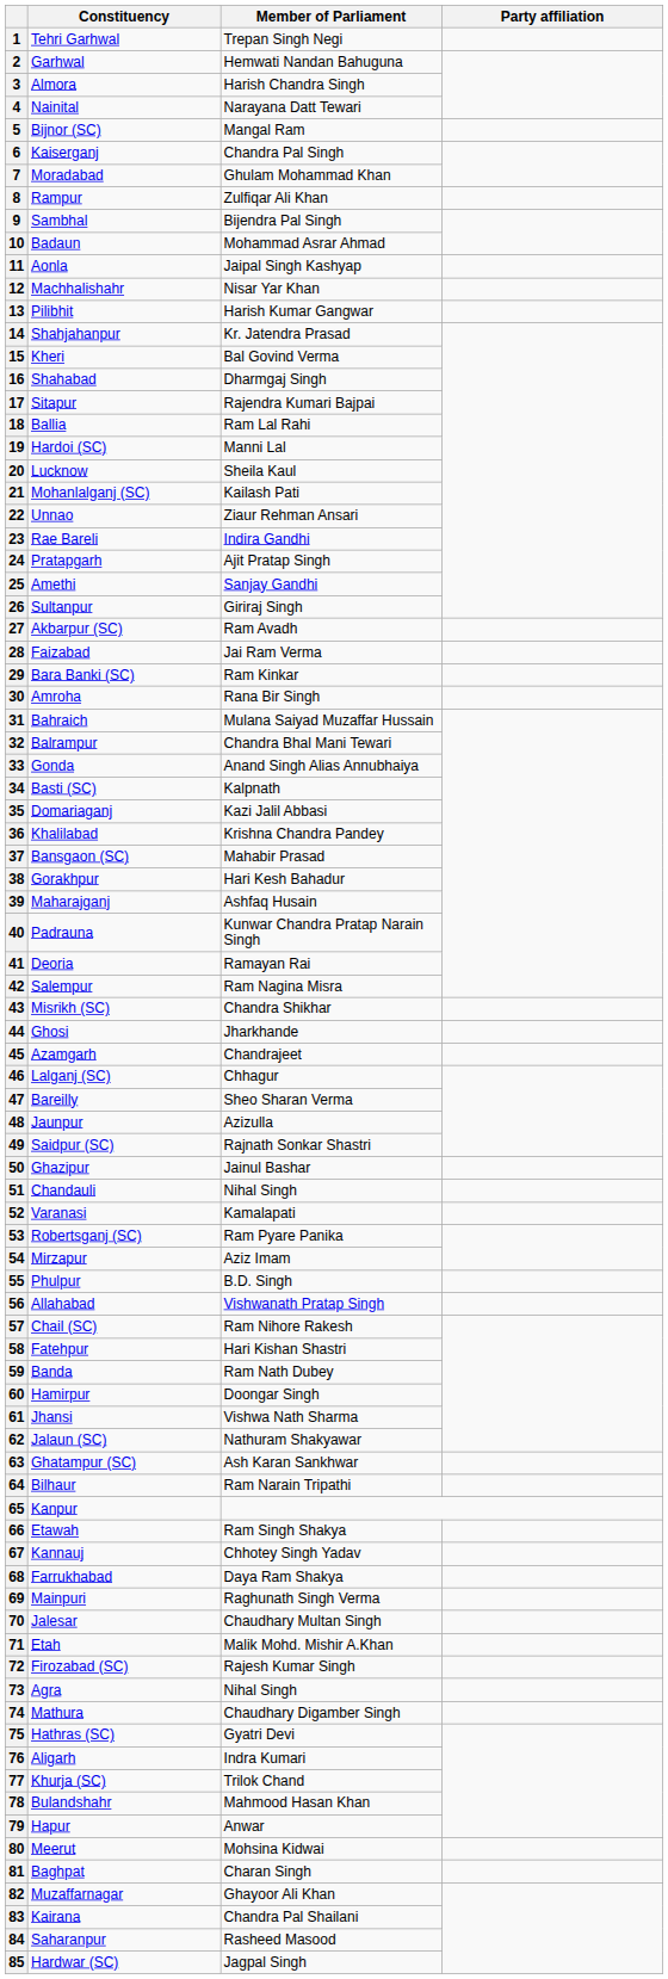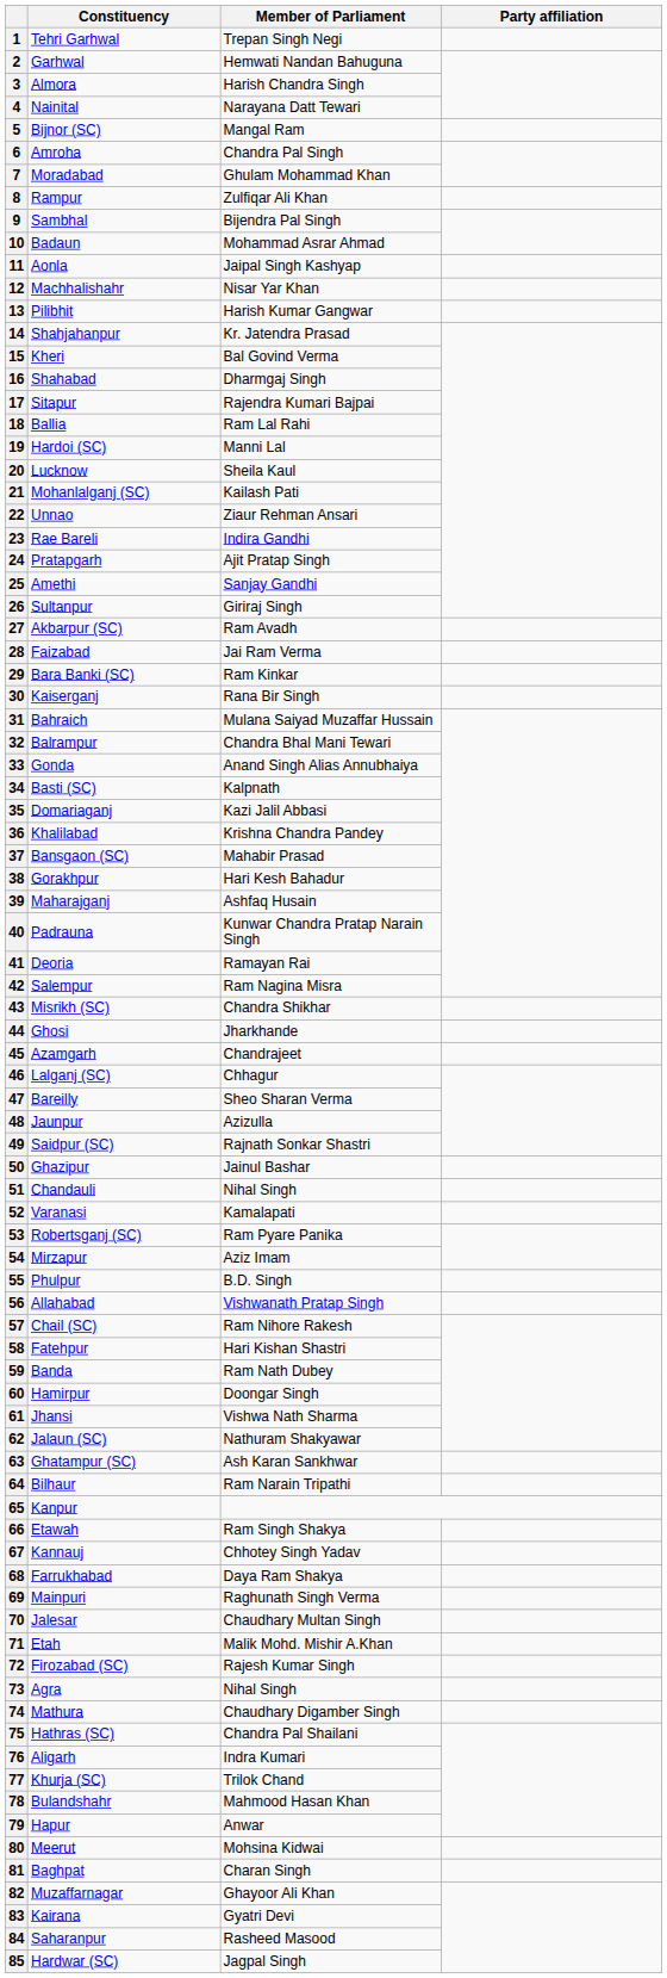 <table class="wikitable sortable">
 <tr style="text-align:center;">
 <th></th>
 <th style="width:13em">Constituency</th>
 <th style="width:15em">Member of Parliament</th>
 <th colspan="2" style="width:15em">Party affiliation</th>
 </tr>
 <tr>
 <th>1</th>
 <td><a href='#'>Tehri Garhwal</a></td>
 <td>Trepan Singh Negi</td>
 <td></td>
 </tr>
 <tr>
 <th>2</th>
 <td><a href='#'>Garhwal</a></td>
 <td>Hemwati Nandan Bahuguna</td>
 </tr>
 <tr>
 <th>3</th>
 <td><a href='#'>Almora</a></td>
 <td>Harish Chandra Singh</td>
 </tr>
 <tr>
 <th>4</th>
 <td><a href='#'>Nainital</a></td>
 <td>Narayana Datt Tewari</td>
 </tr>
 <tr>
 <th>5</th>
 <td><a href='#'>Bijnor (SC)</a></td>
 <td>Mangal Ram</td>
 <td></td>
 </tr>
 <tr>
 <th>6</th>
-<td><a href='#'>Kaiserganj</a></td>
+<td><a href='#'>Amroha</a></td>
 <td>Chandra Pal Singh</td>
 </tr>
 <tr>
 <th>7</th>
 <td><a href='#'>Moradabad</a></td>
 <td>Ghulam Mohammad Khan</td>
 </tr>
 <tr>
 <th>8</th>
 <td><a href='#'>Rampur</a></td>
 <td>Zulfiqar Ali Khan</td>
 <td></td>
 </tr>
 <tr>
 <th>9</th>
 <td><a href='#'>Sambhal</a></td>
 <td>Bijendra Pal Singh</td>
 </tr>
 <tr>
 <th>10</th>
 <td><a href='#'>Badaun</a></td>
 <td>Mohammad Asrar Ahmad</td>
 </tr>
 <tr>
 <th>11</th>
 <td><a href='#'>Aonla</a></td>
 <td>Jaipal Singh Kashyap</td>
 <td></td>
 </tr>
 <tr>
 <th>12</th>
 <td><a href='#'>Machhalishahr</a></td>
 <td>Nisar Yar Khan</td>
 </tr>
 <tr>
 <th>13</th>
 <td><a href='#'>Pilibhit</a></td>
 <td>Harish Kumar Gangwar</td>
 <td></td>
 </tr>
 <tr>
 <th>14</th>
 <td><a href='#'>Shahjahanpur</a></td>
 <td>Kr. Jatendra Prasad</td>
 </tr>
 <tr>
 <th>15</th>
 <td><a href='#'>Kheri</a></td>
 <td>Bal Govind Verma</td>
 </tr>
 <tr>
 <th>16</th>
 <td><a href='#'>Shahabad</a></td>
 <td>Dharmgaj Singh</td>
 </tr>
 <tr>
 <th>17</th>
 <td><a href='#'>Sitapur</a></td>
 <td>Rajendra Kumari Bajpai</td>
 </tr>
 <tr>
 <th>18</th>
 <td><a href='#'>Ballia</a></td>
 <td>Ram Lal Rahi</td>
 </tr>
 <tr>
 <th>19</th>
 <td><a href='#'>Hardoi (SC)</a></td>
 <td>Manni Lal</td>
 </tr>
 <tr>
 <th>20</th>
 <td><a href='#'>Lucknow</a></td>
 <td>Sheila Kaul</td>
 </tr>
 <tr>
 <th>21</th>
 <td><a href='#'>Mohanlalganj (SC)</a></td>
 <td>Kailash Pati</td>
 </tr>
 <tr>
 <th>22</th>
 <td><a href='#'>Unnao</a></td>
 <td>Ziaur Rehman Ansari</td>
 </tr>
 <tr>
 <th>23</th>
 <td><a href='#'>Rae Bareli</a></td>
 <td><a href='#'>Indira Gandhi</a></td>
 </tr>
 <tr>
 <th>24</th>
 <td><a href='#'>Pratapgarh</a></td>
 <td>Ajit Pratap Singh</td>
 </tr>
 <tr>
 <th>25</th>
 <td><a href='#'>Amethi</a></td>
 <td><a href='#'>Sanjay Gandhi</a></td>
 </tr>
 <tr>
 <th>26</th>
 <td><a href='#'>Sultanpur</a></td>
 <td>Giriraj Singh</td>
 </tr>
 <tr>
 <th>27</th>
 <td><a href='#'>Akbarpur (SC)</a></td>
 <td>Ram Avadh</td>
 <td></td>
 </tr>
 <tr>
 <th>28</th>
 <td><a href='#'>Faizabad</a></td>
 <td>Jai Ram Verma</td>
 <td></td>
 </tr>
 <tr>
 <th>29</th>
 <td><a href='#'>Bara Banki (SC)</a></td>
 <td>Ram Kinkar</td>
 <td></td>
 </tr>
 <tr>
 <th>30</th>
-<td><a href='#'>Amroha</a></td>
+<td><a href='#'>Kaiserganj</a></td>
 <td>Rana Bir Singh</td>
 <td></td>
 </tr>
 <tr>
 <th>31</th>
 <td><a href='#'>Bahraich</a></td>
 <td>Mulana Saiyad Muzaffar Hussain</td>
 </tr>
 <tr>
 <th>32</th>
 <td><a href='#'>Balrampur</a></td>
 <td>Chandra Bhal Mani Tewari</td>
 </tr>
 <tr>
 <th>33</th>
 <td><a href='#'>Gonda</a></td>
 <td>Anand Singh Alias Annubhaiya</td>
 </tr>
 <tr>
 <th>34</th>
 <td><a href='#'>Basti (SC)</a></td>
 <td>Kalpnath</td>
 </tr>
 <tr>
 <th>35</th>
 <td><a href='#'>Domariaganj</a></td>
 <td>Kazi Jalil Abbasi</td>
 </tr>
 <tr>
 <th>36</th>
 <td><a href='#'>Khalilabad</a></td>
 <td>Krishna Chandra Pandey</td>
 </tr>
 <tr>
 <th>37</th>
 <td><a href='#'>Bansgaon (SC)</a></td>
 <td>Mahabir Prasad</td>
 </tr>
 <tr>
 <th>38</th>
 <td><a href='#'>Gorakhpur</a></td>
 <td>Hari Kesh Bahadur</td>
 </tr>
 <tr>
 <th>39</th>
 <td><a href='#'>Maharajganj</a></td>
 <td>Ashfaq Husain</td>
 </tr>
 <tr>
 <th>40</th>
 <td><a href='#'>Padrauna</a></td>
 <td>Kunwar Chandra Pratap Narain Singh</td>
 </tr>
 <tr>
 <th>41</th>
 <td><a href='#'>Deoria</a></td>
 <td>Ramayan Rai</td>
 </tr>
 <tr>
 <th>42</th>
 <td><a href='#'>Salempur</a></td>
 <td>Ram Nagina Misra</td>
 </tr>
 <tr>
 <th>43</th>
 <td><a href='#'>Misrikh (SC)</a></td>
 <td>Chandra Shikhar</td>
 <td></td>
 </tr>
 <tr>
 <th>44</th>
 <td><a href='#'>Ghosi</a></td>
 <td>Jharkhande</td>
 <td></td>
 </tr>
 <tr>
 <th>45</th>
 <td><a href='#'>Azamgarh</a></td>
 <td>Chandrajeet</td>
 <td></td>
 </tr>
 <tr>
 <th>46</th>
 <td><a href='#'>Lalganj (SC)</a></td>
 <td>Chhagur</td>
 </tr>
 <tr>
 <th>47</th>
 <td><a href='#'>Bareilly</a></td>
 <td>Sheo Sharan Verma</td>
 </tr>
 <tr>
 <th>48</th>
 <td><a href='#'>Jaunpur</a></td>
 <td>Azizulla</td>
 </tr>
 <tr>
 <th>49</th>
 <td><a href='#'>Saidpur (SC)</a></td>
 <td>Rajnath Sonkar Shastri</td>
 </tr>
 <tr>
 <th>50</th>
 <td><a href='#'>Ghazipur</a></td>
 <td>Jainul Bashar</td>
 <td></td>
 </tr>
 <tr>
 <th>51</th>
 <td><a href='#'>Chandauli</a></td>
 <td>Nihal Singh</td>
 <td></td>
 </tr>
 <tr>
 <th>52</th>
 <td><a href='#'>Varanasi</a></td>
 <td>Kamalapati</td>
 <td></td>
 </tr>
 <tr>
 <th>53</th>
 <td><a href='#'>Robertsganj (SC)</a></td>
 <td>Ram Pyare Panika</td>
 </tr>
 <tr>
 <th>54</th>
 <td><a href='#'>Mirzapur</a></td>
 <td>Aziz Imam</td>
 </tr>
 <tr>
 <th>55</th>
 <td><a href='#'>Phulpur</a></td>
 <td>B.D. Singh</td>
 <td></td>
 </tr>
 <tr>
 <th>56</th>
 <td><a href='#'>Allahabad</a></td>
 <td><a href='#'>Vishwanath Pratap Singh</a></td>
 <td></td>
 </tr>
 <tr>
 <th>57</th>
 <td><a href='#'>Chail (SC)</a></td>
 <td>Ram Nihore Rakesh</td>
 </tr>
 <tr>
 <th>58</th>
 <td><a href='#'>Fatehpur</a></td>
 <td>Hari Kishan Shastri</td>
 </tr>
 <tr>
 <th>59</th>
 <td><a href='#'>Banda</a></td>
 <td>Ram Nath Dubey</td>
 </tr>
 <tr>
 <th>60</th>
 <td><a href='#'>Hamirpur</a></td>
 <td>Doongar Singh</td>
 </tr>
 <tr>
 <th>61</th>
 <td><a href='#'>Jhansi</a></td>
 <td>Vishwa Nath Sharma</td>
 </tr>
 <tr>
 <th>62</th>
 <td><a href='#'>Jalaun (SC)</a></td>
 <td>Nathuram Shakyawar</td>
 </tr>
 <tr>
 <th>63</th>
 <td><a href='#'>Ghatampur (SC)</a></td>
 <td>Ash Karan Sankhwar</td>
 <td></td>
 </tr>
 <tr>
 <th>64</th>
 <td><a href='#'>Bilhaur</a></td>
 <td>Ram Narain Tripathi</td>
 <td></td>
 </tr>
 <tr>
 <th>65</th>
 <td><a href='#'>Kanpur</a></td>
 </tr>
 <tr>
 <th>66</th>
 <td><a href='#'>Etawah</a></td>
 <td>Ram Singh Shakya</td>
 <td></td>
 </tr>
 <tr>
 <th>67</th>
 <td><a href='#'>Kannauj</a></td>
 <td>Chhotey Singh Yadav</td>
 </tr>
 <tr>
 <th>68</th>
 <td><a href='#'>Farrukhabad</a></td>
 <td>Daya Ram Shakya</td>
 <td></td>
 </tr>
 <tr>
 <th>69</th>
 <td><a href='#'>Mainpuri</a></td>
 <td>Raghunath Singh Verma</td>
 <td></td>
 </tr>
 <tr>
 <th>70</th>
 <td><a href='#'>Jalesar</a></td>
 <td>Chaudhary Multan Singh</td>
 </tr>
 <tr>
 <th>71</th>
 <td><a href='#'>Etah</a></td>
 <td>Malik Mohd. Mishir A.Khan</td>
 <td></td>
 </tr>
 <tr>
 <th>72</th>
 <td><a href='#'>Firozabad (SC)</a></td>
 <td>Rajesh Kumar Singh</td>
 <td></td>
 </tr>
 <tr>
 <th>73</th>
 <td><a href='#'>Agra</a></td>
 <td>Nihal Singh</td>
 <td></td>
 </tr>
 <tr>
 <th>74</th>
 <td><a href='#'>Mathura</a></td>
 <td>Chaudhary Digamber Singh</td>
 <td></td>
 </tr>
 <tr>
 <th>75</th>
 <td><a href='#'>Hathras (SC)</a></td>
-<td>Gyatri Devi</td>
+<td>Chandra Pal Shailani</td>
 </tr>
 <tr>
 <th>76</th>
 <td><a href='#'>Aligarh</a></td>
 <td>Indra Kumari</td>
 </tr>
 <tr>
 <th>77</th>
 <td><a href='#'>Khurja (SC)</a></td>
 <td>Trilok Chand</td>
 </tr>
 <tr>
 <th>78</th>
 <td><a href='#'>Bulandshahr</a></td>
 <td>Mahmood Hasan Khan</td>
 </tr>
 <tr>
 <th>79</th>
 <td><a href='#'>Hapur</a></td>
 <td>Anwar</td>
 </tr>
 <tr>
 <th>80</th>
 <td><a href='#'>Meerut</a></td>
 <td>Mohsina Kidwai</td>
 <td></td>
 </tr>
 <tr>
 <th>81</th>
 <td><a href='#'>Baghpat</a></td>
 <td>Charan Singh</td>
 <td></td>
 </tr>
 <tr>
 <th>82</th>
 <td><a href='#'>Muzaffarnagar</a></td>
 <td>Ghayoor Ali Khan</td>
 </tr>
 <tr>
 <th>83</th>
 <td><a href='#'>Kairana</a></td>
-<td>Chandra Pal Shailani</td>
+<td>Gyatri Devi</td>
 </tr>
 <tr>
 <th>84</th>
 <td><a href='#'>Saharanpur</a></td>
 <td>Rasheed Masood</td>
 </tr>
 <tr>
 <th>85</th>
 <td><a href='#'>Hardwar (SC)</a></td>
 <td>Jagpal Singh</td>
 </tr>
 </table>
